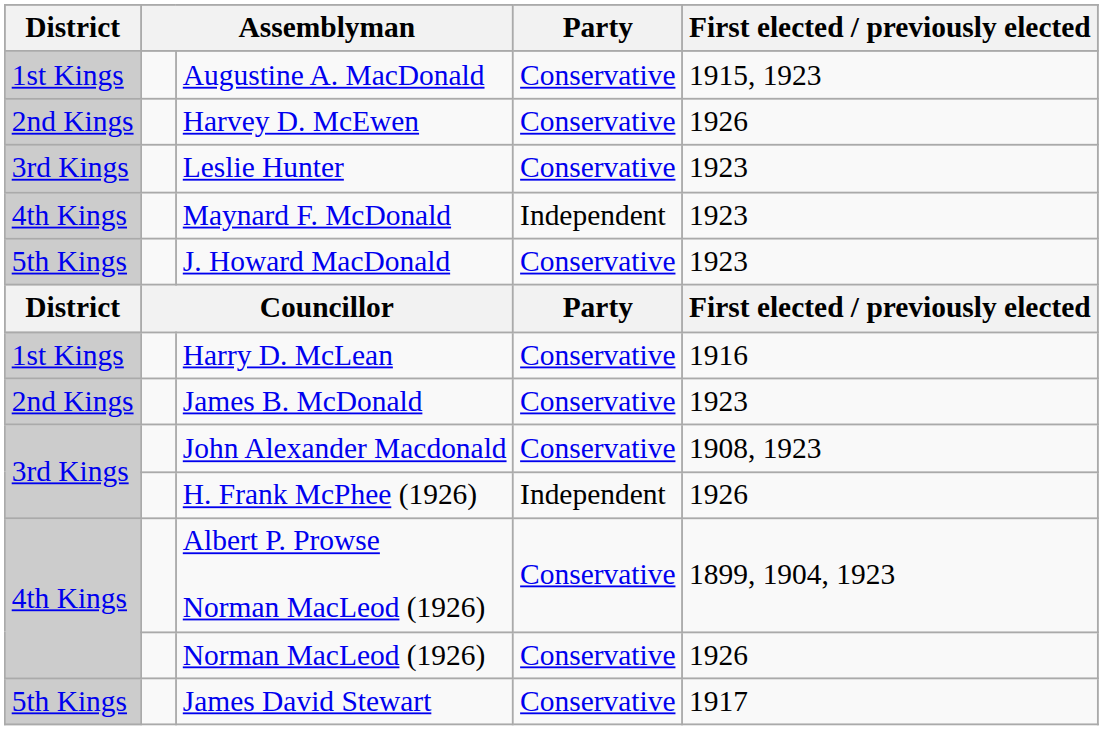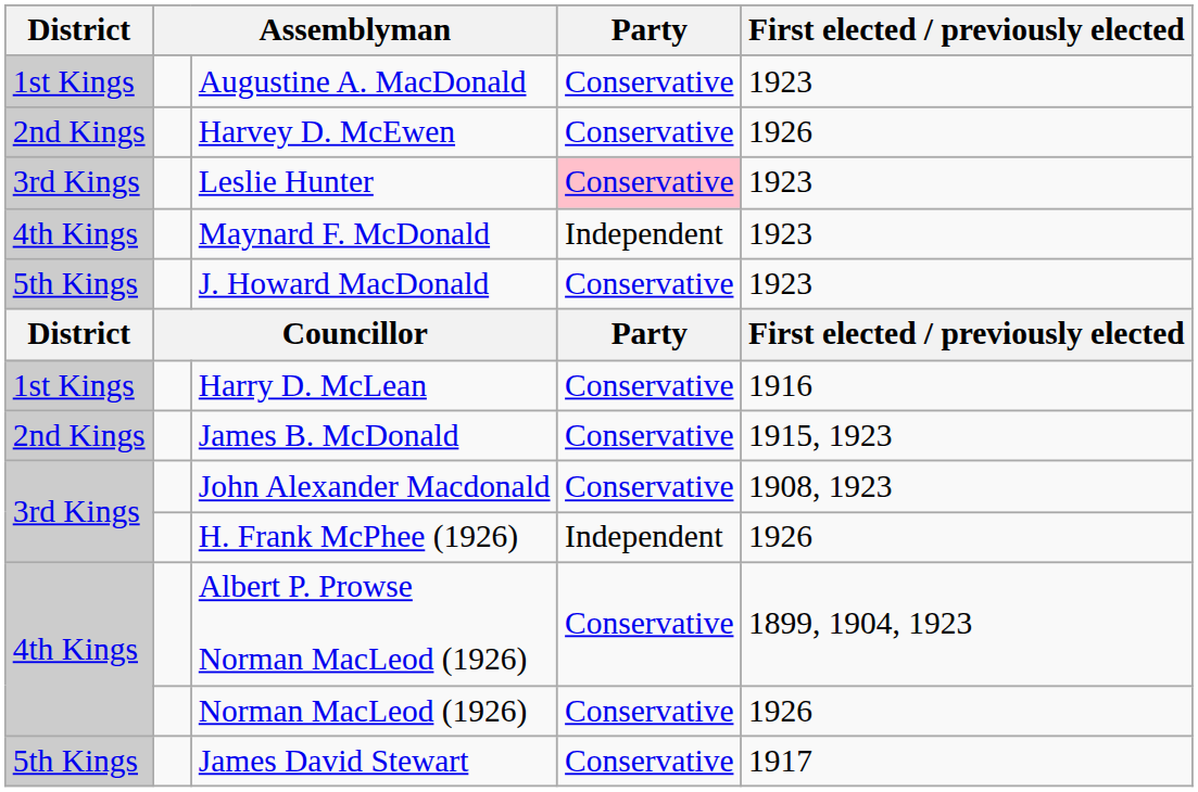 <table class="wikitable sortable">
 <tr>
 <th>District</th>
 <th colspan="2">Assemblyman</th>
 <th>Party</th>
 <th>First elected / previously elected</th>
 </tr>
 <tr>
 <td bgcolor="CCCCCC"><a href='#'>1st Kings</a></td>
 <td>   </td>
 <td><a href='#'>Augustine A. MacDonald</a></td>
 <td><a href='#'>Conservative</a></td>
-<td>1915, 1923</td>
+<td>1923</td>
 </tr>
 <tr>
 <td bgcolor="CCCCCC"><a href='#'>2nd Kings</a></td>
 <td>   </td>
 <td><a href='#'>Harvey D. McEwen</a></td>
 <td><a href='#'>Conservative</a></td>
 <td>1926</td>
 </tr>
 <tr>
 <td bgcolor="CCCCCC"><a href='#'>3rd Kings</a></td>
 <td>   </td>
 <td><a href='#'>Leslie Hunter</a></td>
-<td><a href='#'>Conservative</a></td>
+<td style="background: pink;"><a href='#'>Conservative</a></td>
 <td>1923</td>
 </tr>
 <tr>
 <td bgcolor="CCCCCC"><a href='#'>4th Kings</a></td>
 <td>   </td>
 <td><a href='#'>Maynard F. McDonald</a></td>
 <td>Independent</td>
 <td>1923</td>
 </tr>
 <tr>
 <td bgcolor="CCCCCC"><a href='#'>5th Kings</a></td>
 <td>   </td>
 <td><a href='#'>J. Howard MacDonald</a></td>
 <td><a href='#'>Conservative</a></td>
 <td>1923</td>
 </tr>
 <tr>
 <th>District</th>
 <th colspan="2">Councillor</th>
 <th>Party</th>
 <th>First elected / previously elected</th>
 </tr>
 <tr>
 <td bgcolor="CCCCCC"><a href='#'>1st Kings</a></td>
 <td>   </td>
 <td><a href='#'>Harry D. McLean</a></td>
 <td><a href='#'>Conservative</a></td>
 <td>1916</td>
 </tr>
 <tr>
 <td bgcolor="CCCCCC"><a href='#'>2nd Kings</a></td>
 <td>   </td>
 <td><a href='#'>James B. McDonald</a></td>
 <td><a href='#'>Conservative</a></td>
-<td>1923</td>
+<td>1915, 1923</td>
 </tr>
 <tr>
 <td rowspan=2 bgcolor="CCCCCC"><a href='#'>3rd Kings</a></td>
 <td>   </td>
 <td><a href='#'>John Alexander Macdonald</a></td>
 <td><a href='#'>Conservative</a></td>
 <td>1908, 1923</td>
 </tr>
 <tr>
 <td> </td>
 <td><a href='#'>H. Frank McPhee</a> (1926)</td>
 <td>Independent</td>
 <td>1926</td>
 </tr>
 <tr>
 <td rowspan=2 bgcolor="CCCCCC"><a href='#'>4th Kings</a></td>
 <td>   </td>
 <td><a href='#'>Albert P. Prowse</a><br><br><a href='#'>Norman MacLeod</a> (1926)</td>
 <td><a href='#'>Conservative</a></td>
 <td>1899, 1904, 1923</td>
 </tr>
 <tr>
 <td> </td>
 <td><a href='#'>Norman MacLeod</a> (1926)</td>
 <td><a href='#'>Conservative</a></td>
 <td>1926</td>
 </tr>
 <tr>
 <td bgcolor="CCCCCC"><a href='#'>5th Kings</a></td>
 <td>   </td>
 <td><a href='#'>James David Stewart</a></td>
 <td><a href='#'>Conservative</a></td>
 <td>1917</td>
 </tr>
 </table>
